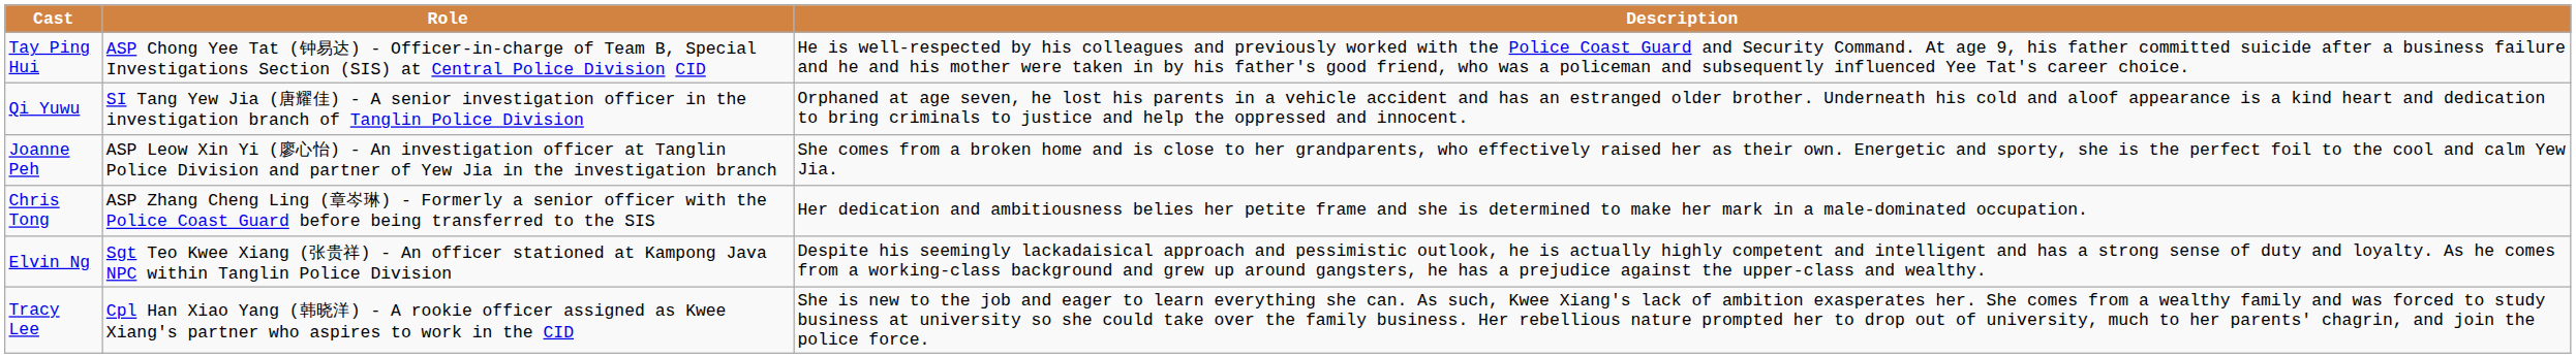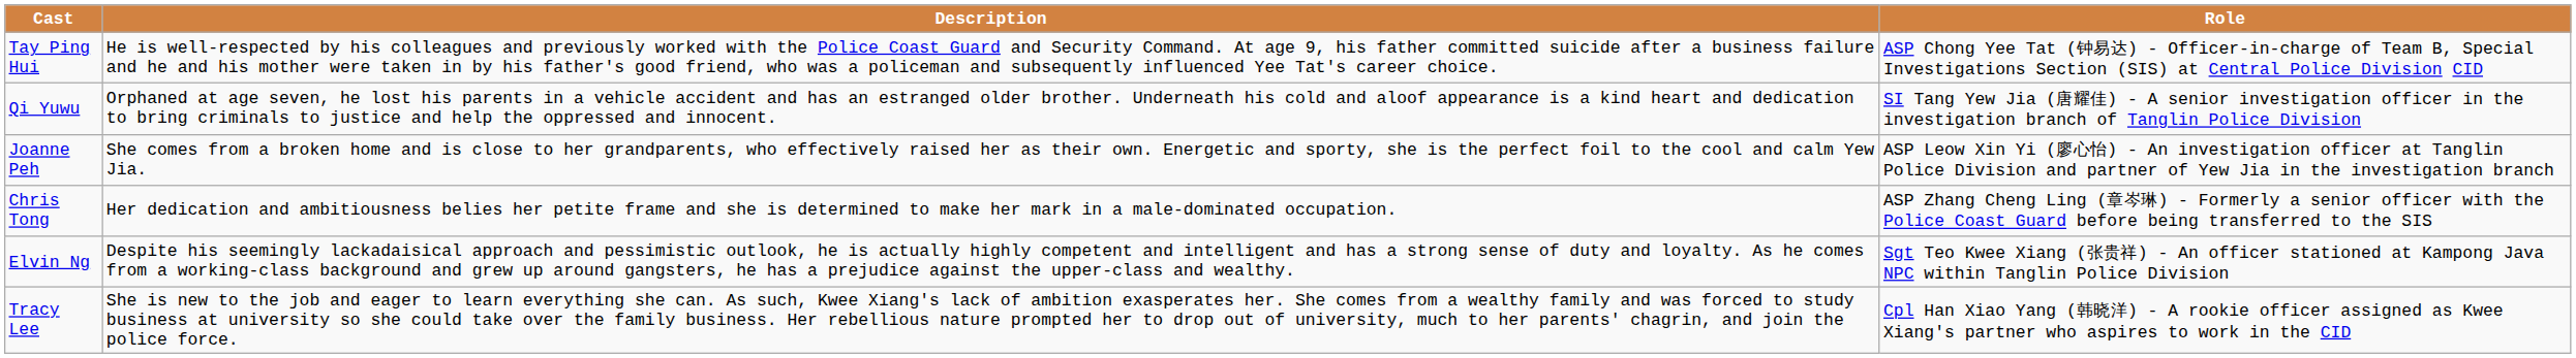 <table class="wikitable">
 <tr>
 <th style="background:#D28241; color:white">Cast</th>
+<th style="background:#D28241; color:white">Description</th>
 <th style="background:#D28241; color:white">Role</th>
-<th style="background:#D28241; color:white">Description</th>
 </tr>
 <tr>
 <td><a href='#'>Tay Ping Hui</a></td>
+<td>He is well-respected by his colleagues and previously worked with the <a href='#'>Police Coast Guard</a> and Security Command. At age 9, his father committed suicide after a business failure and he and his mother were taken in by his father's good friend, who was a policeman and subsequently influenced Yee Tat's career choice.</td>
 <td><a href='#'>ASP</a> Chong Yee Tat (钟易达) - Officer-in-charge of Team B, Special Investigations Section (SIS) at <a href='#'>Central Police Division</a> <a href='#'>CID</a></td>
-<td>He is well-respected by his colleagues and previously worked with the <a href='#'>Police Coast Guard</a> and Security Command. At age 9, his father committed suicide after a business failure and he and his mother were taken in by his father's good friend, who was a policeman and subsequently influenced Yee Tat's career choice.</td>
 </tr>
 <tr>
 <td><a href='#'>Qi Yuwu</a></td>
+<td>Orphaned at age seven, he lost his parents in a vehicle accident and has an estranged older brother. Underneath his cold and aloof appearance is a kind heart and dedication to bring criminals to justice and help the oppressed and innocent.</td>
 <td><a href='#'>SI</a> Tang Yew Jia (唐耀佳) - A senior investigation officer in the investigation branch of <a href='#'>Tanglin Police Division</a></td>
-<td>Orphaned at age seven, he lost his parents in a vehicle accident and has an estranged older brother. Underneath his cold and aloof appearance is a kind heart and dedication to bring criminals to justice and help the oppressed and innocent.</td>
 </tr>
 <tr>
 <td><a href='#'>Joanne Peh</a></td>
+<td>She comes from a broken home and is close to her grandparents, who effectively raised her as their own. Energetic and sporty, she is the perfect foil to the cool and calm Yew Jia.</td>
 <td>ASP Leow Xin Yi (廖心怡) - An investigation officer at Tanglin Police Division and partner of Yew Jia in the investigation branch</td>
-<td>She comes from a broken home and is close to her grandparents, who effectively raised her as their own. Energetic and sporty, she is the perfect foil to the cool and calm Yew Jia.</td>
 </tr>
 <tr>
 <td><a href='#'>Chris Tong</a></td>
+<td>Her dedication and ambitiousness belies her petite frame and she is determined to make her mark in a male-dominated occupation.</td>
 <td>ASP Zhang Cheng Ling (章岑琳) - Formerly a senior officer with the <a href='#'>Police Coast Guard</a> before being transferred to the SIS</td>
-<td>Her dedication and ambitiousness belies her petite frame and she is determined to make her mark in a male-dominated occupation.</td>
 </tr>
 <tr>
 <td><a href='#'>Elvin Ng</a></td>
+<td>Despite his seemingly lackadaisical approach and pessimistic outlook, he is actually highly competent and intelligent and has a strong sense of duty and loyalty. As he comes from a working-class background and grew up around gangsters, he has a prejudice against the upper-class and wealthy.</td>
 <td><a href='#'>Sgt</a> Teo Kwee Xiang (张贵祥) - An officer stationed at Kampong Java <a href='#'>NPC</a> within Tanglin Police Division</td>
-<td>Despite his seemingly lackadaisical approach and pessimistic outlook, he is actually highly competent and intelligent and has a strong sense of duty and loyalty. As he comes from a working-class background and grew up around gangsters, he has a prejudice against the upper-class and wealthy.</td>
 </tr>
 <tr>
 <td><a href='#'>Tracy Lee</a></td>
+<td>She is new to the job and eager to learn everything she can. As such, Kwee Xiang's lack of ambition exasperates her. She comes from a wealthy family and was forced to study business at university so she could take over the family business. Her rebellious nature prompted her to drop out of university, much to her parents' chagrin, and join the police force.</td>
 <td><a href='#'>Cpl</a> Han Xiao Yang (韩晓洋) - A rookie officer assigned as Kwee Xiang's partner who aspires to work in the <a href='#'>CID</a></td>
-<td>She is new to the job and eager to learn everything she can. As such, Kwee Xiang's lack of ambition exasperates her. She comes from a wealthy family and was forced to study business at university so she could take over the family business. Her rebellious nature prompted her to drop out of university, much to her parents' chagrin, and join the police force.</td>
 </tr>
 </table>
